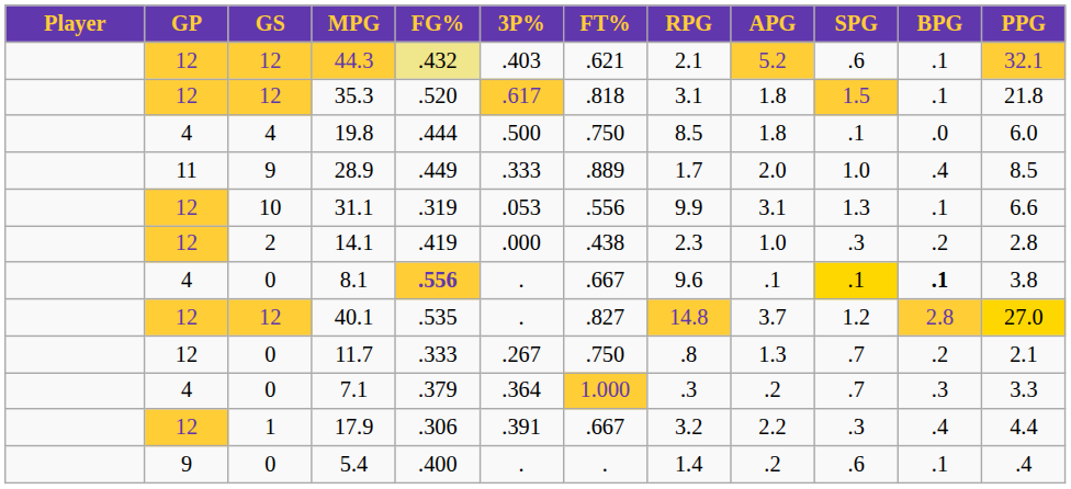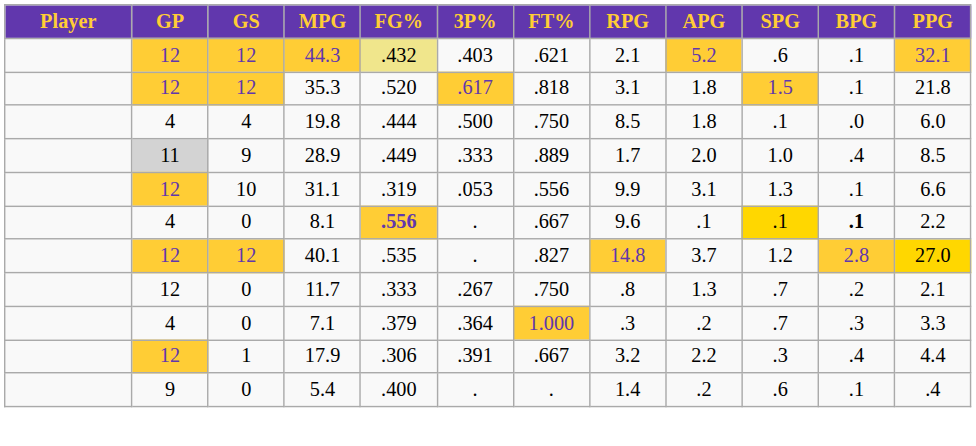 <table class="wikitable sortable" style="font-size:90%; text-align:center;">
 <tr>
 <th style="background:#6137ad;color:#ffcd35;" width="10%">Player</th>
 <th style="background:#6137ad;color:#ffcd35;" width="6%">GP</th>
 <th style="background:#6137ad;color:#ffcd35;" width="6%">GS</th>
 <th style="background:#6137ad;color:#ffcd35;" width="6%">MPG</th>
 <th style="background:#6137ad;color:#ffcd35;" width="6%">FG%</th>
 <th style="background:#6137ad;color:#ffcd35;" width="6%">3P%</th>
 <th style="background:#6137ad;color:#ffcd35;" width="6%">FT%</th>
 <th style="background:#6137ad;color:#ffcd35;" width="6%">RPG</th>
 <th style="background:#6137ad;color:#ffcd35;" width="6%">APG</th>
 <th style="background:#6137ad;color:#ffcd35;" width="6%">SPG</th>
 <th style="background:#6137ad;color:#ffcd35;" width="6%">BPG</th>
 <th style="background:#6137ad;color:#ffcd35;" width="6%">PPG</th>
 </tr>
 <tr>
 <td></td>
 <td style="background:#ffcd35;color:#6137ad;">12</td>
 <td style="background:#ffcd35;color:#6137ad;">12</td>
 <td style="background:#ffcd35;color:#6137ad;">44.3</td>
 <td style="background: khaki;">.432</td>
 <td>.403</td>
 <td>.621</td>
 <td>2.1</td>
 <td style="background:#ffcd35;color:#6137ad;">5.2</td>
 <td>.6</td>
 <td>.1</td>
 <td style="background:#ffcd35;color:#6137ad;">32.1</td>
 </tr>
 <tr>
 <td></td>
 <td style="background:#ffcd35;color:#6137ad;">12</td>
 <td style="background:#ffcd35;color:#6137ad;">12</td>
 <td>35.3</td>
 <td>.520</td>
 <td style="background:#ffcd35;color:#6137ad;">.617</td>
 <td>.818</td>
 <td>3.1</td>
 <td>1.8</td>
 <td style="background:#ffcd35;color:#6137ad;">1.5</td>
 <td>.1</td>
 <td>21.8</td>
 </tr>
 <tr>
 <td></td>
 <td>4</td>
 <td>4</td>
 <td>19.8</td>
 <td>.444</td>
 <td>.500</td>
 <td>.750</td>
 <td>8.5</td>
 <td>1.8</td>
 <td>.1</td>
 <td>.0</td>
 <td>6.0</td>
 </tr>
 <tr>
 <td></td>
-<td>11</td>
+<td style="background: lightgrey;">11</td>
 <td>9</td>
 <td>28.9</td>
 <td>.449</td>
 <td>.333</td>
 <td>.889</td>
 <td>1.7</td>
 <td>2.0</td>
 <td>1.0</td>
 <td>.4</td>
 <td>8.5</td>
 </tr>
 <tr>
 <td></td>
 <td style="background:#ffcd35;color:#6137ad;">12</td>
 <td>10</td>
 <td>31.1</td>
 <td>.319</td>
 <td>.053</td>
 <td>.556</td>
 <td>9.9</td>
 <td>3.1</td>
 <td>1.3</td>
 <td>.1</td>
 <td>6.6</td>
 </tr>
 <tr>
 <td></td>
-<td style="background:#ffcd35;color:#6137ad;">12</td>
-<td>2</td>
-<td>14.1</td>
-<td>.419</td>
-<td>.000</td>
-<td>.438</td>
-<td>2.3</td>
-<td>1.0</td>
-<td>.3</td>
-<td>.2</td>
-<td>2.8</td>
-</tr>
-<tr>
-<td></td>
 <td>4</td>
 <td>0</td>
 <td>8.1</td>
 <td style="background:#ffcd35;color:#6137ad;"><strong>.556</strong></td>
 <td>.</td>
 <td>.667</td>
 <td>9.6</td>
 <td>.1</td>
 <td style="background: gold;">.1</td>
 <td><strong>.1</strong></td>
-<td>3.8</td>
+<td>2.2</td>
 </tr>
 <tr>
 <td></td>
 <td style="background:#ffcd35;color:#6137ad;">12</td>
 <td style="background:#ffcd35;color:#6137ad;">12</td>
 <td>40.1</td>
 <td>.535</td>
 <td>.</td>
 <td>.827</td>
 <td style="background:#ffcd35;color:#6137ad;">14.8</td>
 <td>3.7</td>
 <td>1.2</td>
 <td style="background:#ffcd35;color:#6137ad;">2.8</td>
 <td style="background: gold;">27.0</td>
 </tr>
 <tr>
 <td></td>
 <td>12</td>
 <td>0</td>
 <td>11.7</td>
 <td>.333</td>
 <td>.267</td>
 <td>.750</td>
 <td>.8</td>
 <td>1.3</td>
 <td>.7</td>
 <td>.2</td>
 <td>2.1</td>
 </tr>
 <tr>
 <td></td>
 <td>4</td>
 <td>0</td>
 <td>7.1</td>
 <td>.379</td>
 <td>.364</td>
 <td style="background:#ffcd35;color:#6137ad;">1.000</td>
 <td>.3</td>
 <td>.2</td>
 <td>.7</td>
 <td>.3</td>
 <td>3.3</td>
 </tr>
 <tr>
 <td></td>
 <td style="background:#ffcd35;color:#6137ad;">12</td>
 <td>1</td>
 <td>17.9</td>
 <td>.306</td>
 <td>.391</td>
 <td>.667</td>
 <td>3.2</td>
 <td>2.2</td>
 <td>.3</td>
 <td>.4</td>
 <td>4.4</td>
 </tr>
 <tr>
 <td></td>
 <td>9</td>
 <td>0</td>
 <td>5.4</td>
 <td>.400</td>
 <td>.</td>
 <td>.</td>
 <td>1.4</td>
 <td>.2</td>
 <td>.6</td>
 <td>.1</td>
 <td>.4</td>
 </tr>
 </table>
